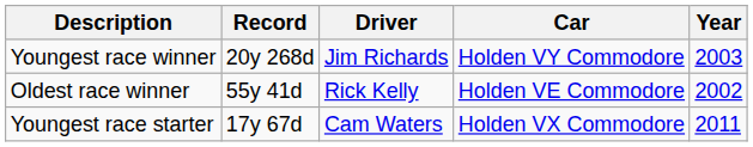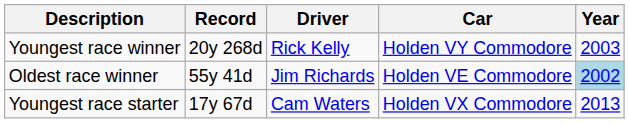 <table class="wikitable" style="font-size: 95%;">
 <tr>
 <th>Description</th>
 <th>Record</th>
 <th>Driver</th>
 <th>Car</th>
 <th>Year</th>
 </tr>
 <tr>
 <td>Youngest race winner</td>
 <td>20y 268d</td>
-<td> <a href='#'>Jim Richards</a></td>
+<td> <a href='#'>Rick Kelly</a></td>
 <td><a href='#'>Holden VY Commodore</a></td>
 <td><a href='#'>2003</a></td>
 </tr>
 <tr>
 <td>Oldest race winner</td>
 <td>55y 41d</td>
-<td> <a href='#'>Rick Kelly</a></td>
+<td> <a href='#'>Jim Richards</a></td>
 <td><a href='#'>Holden VE Commodore</a></td>
-<td><a href='#'>2002</a></td>
+<td style="background: lightblue;"><a href='#'>2002</a></td>
 </tr>
 <tr>
 <td>Youngest race starter</td>
 <td>17y 67d</td>
 <td> <a href='#'>Cam Waters</a></td>
 <td><a href='#'>Holden VX Commodore</a></td>
-<td><a href='#'>2011</a></td>
+<td><a href='#'>2013</a></td>
 </tr>
 </table>
